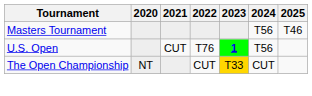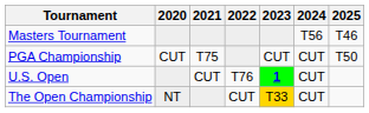 <table class="wikitable" style="font-size:95%;text-align:center;">
 <tr>
 <th>Tournament</th>
 <th>2020</th>
 <th>2021</th>
 <th>2022</th>
 <th>2023</th>
 <th>2024</th>
 <th>2025</th>
 </tr>
 <tr>
 <td align=left><a href='#'>Masters Tournament</a></td>
 <td style="background:#eeeeee;"></td>
 <td style="background:#eeeeee;"></td>
 <td style="background:#eeeeee;"></td>
 <td style="background:#eeeeee;"></td>
 <td>T56</td>
 <td>T46</td>
 </tr>
 <tr>
+<td align=left><a href='#'>PGA Championship</a></td>
+<td>CUT</td>
+<td>T75</td>
+<td style="background:#eeeeee;"></td>
+<td>CUT</td>
+<td>CUT</td>
+<td>T50</td>
+</tr>
+<tr>
 <td align=left><a href='#'>U.S. Open</a></td>
 <td style="background:#eeeeee;"></td>
 <td>CUT</td>
 <td>T76</td>
 <td style="background:lime;"><strong><a href='#'>1</a></strong></td>
-<td>T56</td>
+<td>CUT</td>
 <td></td>
 </tr>
 <tr>
 <td align=left><a href='#'>The Open Championship</a></td>
 <td style="background:#eeeeee;">NT</td>
 <td style="background:#eeeeee;"></td>
 <td>CUT</td>
 <td style="background: gold;">T33</td>
 <td>CUT</td>
 <td></td>
 </tr>
 </table>
